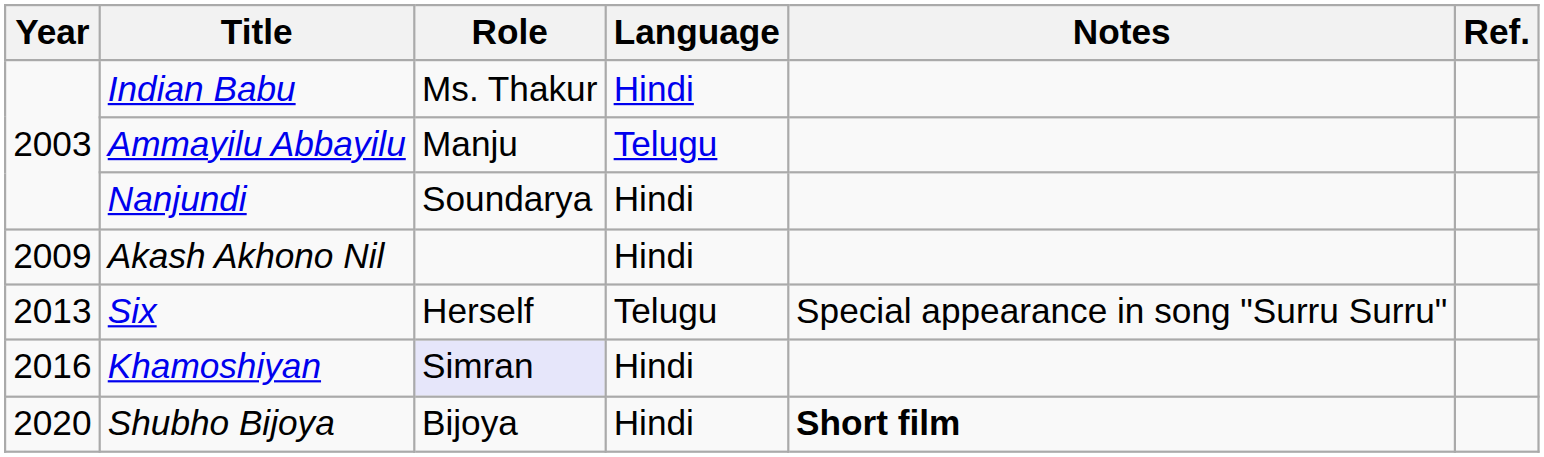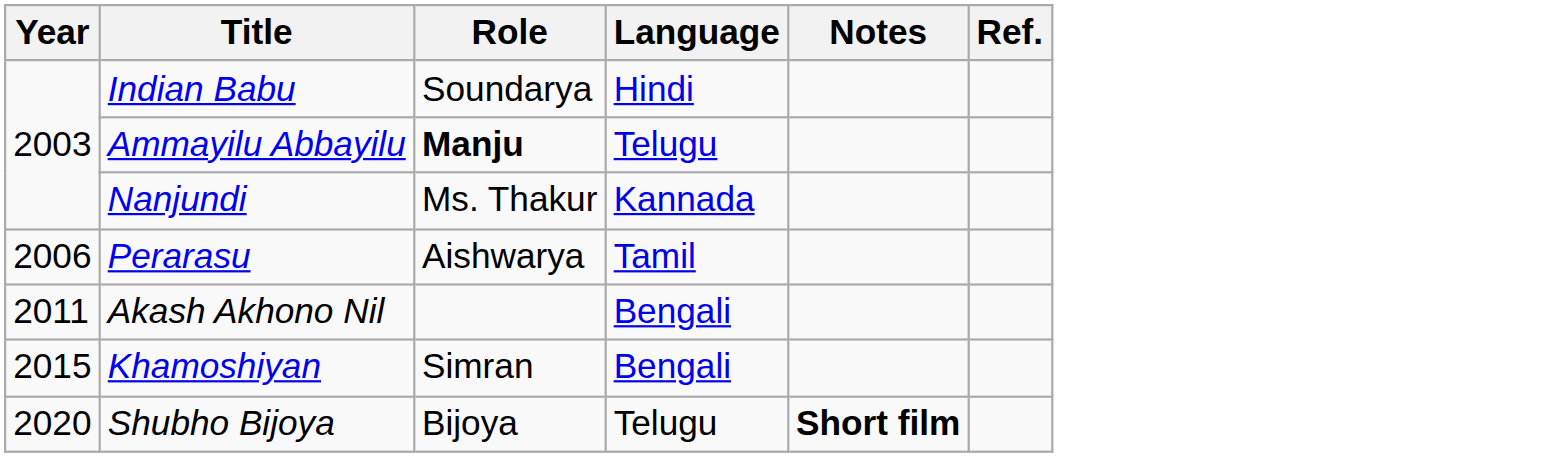 <table class="wikitable sortable">
 <tr>
 <th>Year</th>
 <th>Title</th>
 <th>Role</th>
 <th>Language</th>
 <th class="unsortable">Notes</th>
 <th class="unsortable">Ref.</th>
 </tr>
 <tr>
 <td rowspan="3">2003</td>
 <td><em><a href='#'>Indian Babu</a></em></td>
-<td>Ms. Thakur</td>
+<td>Soundarya</td>
 <td><a href='#'>Hindi</a></td>
 <td></td>
 <td></td>
 </tr>
 <tr>
 <td><em><a href='#'>Ammayilu Abbayilu</a></em></td>
-<td>Manju</td>
+<td><strong>Manju</strong></td>
 <td><a href='#'>Telugu</a></td>
 <td></td>
 <td></td>
 </tr>
 <tr>
 <td><em><a href='#'>Nanjundi</a></em></td>
-<td>Soundarya</td>
-<td>Hindi</td>
+<td>Ms. Thakur</td>
+<td><a href='#'>Kannada</a></td>
 <td></td>
 <td></td>
 </tr>
 <tr>
-<td>2009</td>
-<td><em>Akash Akhono Nil</em></td>
-<td></td>
-<td>Hindi</td>
+<td>2006</td>
+<td><em><a href='#'>Perarasu</a></em></td>
+<td>Aishwarya</td>
+<td><a href='#'>Tamil</a></td>
 <td></td>
 <td></td>
 </tr>
 <tr>
-<td>2013</td>
-<td><em><a href='#'>Six</a></em></td>
-<td>Herself</td>
-<td>Telugu</td>
-<td>Special appearance in song "Surru Surru"</td>
+<td>2011</td>
+<td><em>Akash Akhono Nil</em></td>
+<td></td>
+<td><a href='#'>Bengali</a></td>
+<td></td>
 <td></td>
 </tr>
 <tr>
-<td>2016</td>
+<td>2015</td>
 <td><em><a href='#'>Khamoshiyan</a></em></td>
-<td style="background: lavender;">Simran</td>
-<td>Hindi</td>
+<td>Simran</td>
+<td><a href='#'>Bengali</a></td>
 <td></td>
 <td></td>
 </tr>
 <tr>
 <td>2020</td>
 <td><em>Shubho Bijoya</em></td>
 <td>Bijoya</td>
-<td>Hindi</td>
+<td>Telugu</td>
 <td><strong>Short film</strong></td>
 <td></td>
 </tr>
 </table>
